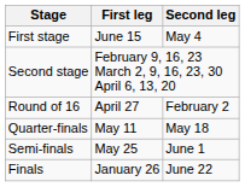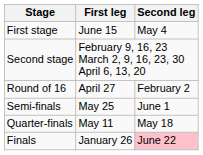 <table class="wikitable">
 <tr>
 <th>Stage</th>
 <th>First leg</th>
 <th>Second leg</th>
 </tr>
 <tr>
 <td>First stage</td>
 <td>June 15</td>
 <td>May 4</td>
 </tr>
 <tr>
 <td>Second stage</td>
 <td colspan="2">February 9, 16, 23<br> March 2, 9, 16, 23, 30<br> April 6, 13, 20</td>
 </tr>
 <tr>
 <td>Round of 16</td>
 <td>April 27</td>
 <td>February 2</td>
 </tr>
 <tr>
+<td>Semi-finals</td>
+<td>May 25</td>
+<td>June 1</td>
+</tr>
+<tr>
 <td>Quarter-finals</td>
 <td>May 11</td>
 <td>May 18</td>
 </tr>
 <tr>
-<td>Semi-finals</td>
-<td>May 25</td>
-<td>June 1</td>
-</tr>
-<tr>
 <td>Finals</td>
 <td>January 26</td>
-<td>June 22</td>
+<td style="background: pink;">June 22</td>
 </tr>
 </table>
